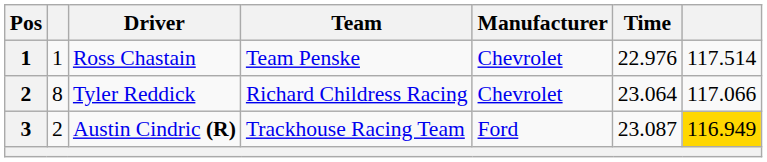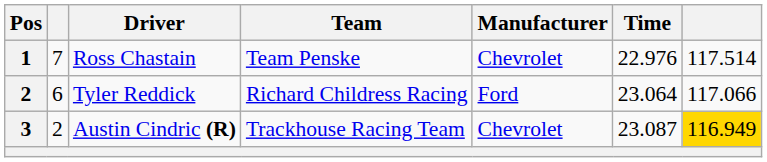 <table class="wikitable" style="font-size:95%">
 <tr>
 <th>Pos</th>
 <th></th>
 <th>Driver</th>
 <th>Team</th>
 <th>Manufacturer</th>
 <th>Time</th>
 <th></th>
 </tr>
 <tr>
 <th>1</th>
-<td>1</td>
+<td>7</td>
 <td><a href='#'>Ross Chastain</a></td>
 <td><a href='#'>Team Penske</a></td>
 <td><a href='#'>Chevrolet</a></td>
 <td>22.976</td>
 <td>117.514</td>
 </tr>
 <tr>
 <th>2</th>
-<td>8</td>
+<td>6</td>
 <td><a href='#'>Tyler Reddick</a></td>
 <td><a href='#'>Richard Childress Racing</a></td>
-<td><a href='#'>Chevrolet</a></td>
+<td><a href='#'>Ford</a></td>
 <td>23.064</td>
 <td>117.066</td>
 </tr>
 <tr>
 <th>3</th>
 <td>2</td>
 <td><a href='#'>Austin Cindric</a> <strong>(R)</strong></td>
 <td><a href='#'>Trackhouse Racing Team</a></td>
-<td><a href='#'>Ford</a></td>
+<td><a href='#'>Chevrolet</a></td>
 <td>23.087</td>
 <td style="background: gold;">116.949</td>
 </tr>
 <tr>
 <th colspan="7"></th>
 </tr>
 </table>
